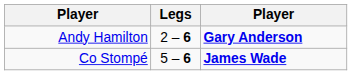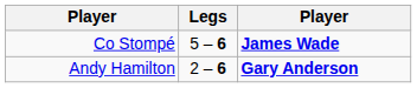 <table class=wikitable style="text-align:center">
 <tr>
 <th width=163>Player</th>
 <th width=50>Legs</th>
 <th width=163>Player</th>
 </tr>
 <tr align=left>
+<td align=right><a href='#'>Co Stompé</a> </td>
+<td align=center>5 – <strong>6</strong></td>
+<td> <strong><a href='#'>James Wade</a></strong></td>
+</tr>
+<tr align=left>
 <td align=right><a href='#'>Andy Hamilton</a> </td>
 <td align=center>2 – <strong>6</strong></td>
 <td> <strong><a href='#'>Gary Anderson</a></strong></td>
 </tr>
-<tr align=left>
-<td align=right><a href='#'>Co Stompé</a> </td>
-<td align=center>5 – <strong>6</strong></td>
-<td> <strong><a href='#'>James Wade</a></strong></td>
-</tr>
 </table>
